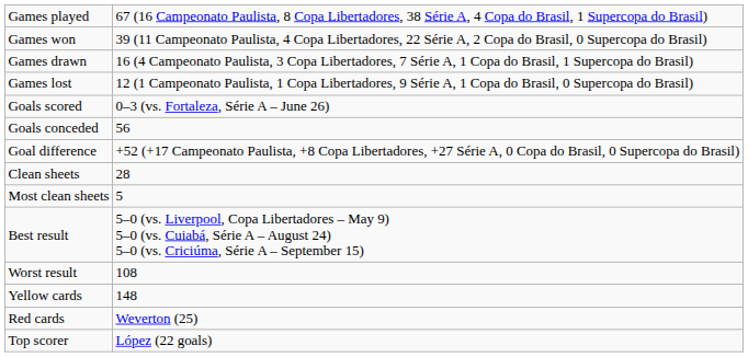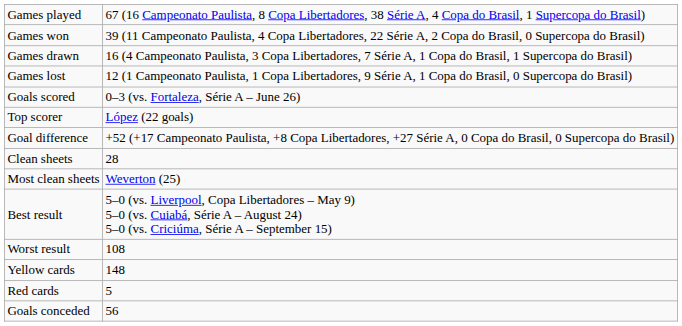 <table class="wikitable">
 <tr>
 <td>Games played</td>
 <td>67 (16 <a href='#'>Campeonato Paulista</a>, 8 <a href='#'>Copa Libertadores</a>, 38 <a href='#'>Série A</a>, 4 <a href='#'>Copa do Brasil</a>, 1 <a href='#'>Supercopa do Brasil</a>)</td>
 </tr>
 <tr>
 <td>Games won</td>
 <td>39 (11 Campeonato Paulista, 4 Copa Libertadores, 22 Série A, 2 Copa do Brasil, 0 Supercopa do Brasil)</td>
 </tr>
 <tr>
 <td>Games drawn</td>
 <td>16 (4 Campeonato Paulista, 3 Copa Libertadores, 7 Série A, 1 Copa do Brasil, 1 Supercopa do Brasil)</td>
 </tr>
 <tr>
 <td>Games lost</td>
 <td>12 (1 Campeonato Paulista, 1 Copa Libertadores, 9 Série A, 1 Copa do Brasil, 0 Supercopa do Brasil)</td>
 </tr>
 <tr>
 <td>Goals scored</td>
 <td>0–3 (vs. <a href='#'>Fortaleza</a>, Série A – June 26)</td>
 </tr>
 <tr>
-<td>Goals conceded</td>
-<td>56</td>
+<td>Top scorer</td>
+<td><a href='#'>López</a> (22 goals)</td>
 </tr>
 <tr>
 <td>Goal difference</td>
 <td>+52 (+17 Campeonato Paulista, +8 Copa Libertadores, +27 Série A, 0 Copa do Brasil, 0 Supercopa do Brasil)</td>
 </tr>
 <tr>
 <td>Clean sheets</td>
 <td>28</td>
 </tr>
 <tr>
 <td>Most clean sheets</td>
-<td>5</td>
+<td><a href='#'>Weverton</a> (25)</td>
 </tr>
 <tr>
 <td>Best result</td>
 <td>5–0 (vs. <a href='#'>Liverpool</a>, Copa Libertadores – May 9) <br> 5–0 (vs. <a href='#'>Cuiabá</a>, Série A – August 24) <br> 5–0 (vs. <a href='#'>Criciúma</a>, Série A – September 15)</td>
 </tr>
 <tr>
 <td>Worst result</td>
 <td>108</td>
 </tr>
 <tr>
 <td>Yellow cards</td>
 <td>148</td>
 </tr>
 <tr>
 <td>Red cards</td>
-<td><a href='#'>Weverton</a> (25)</td>
+<td>5</td>
 </tr>
 <tr>
-<td>Top scorer</td>
-<td><a href='#'>López</a> (22 goals)</td>
+<td>Goals conceded</td>
+<td>56</td>
 </tr>
 </table>
